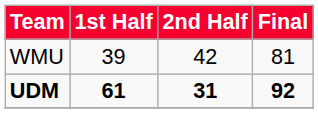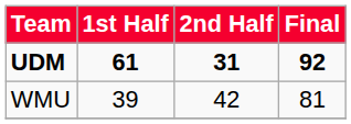 <table class="wikitable" align=right>
 <tr style="background: #F5002F; color: #FFFFFF">
 <td><strong>Team</strong></td>
 <td><strong>1st Half</strong></td>
 <td><strong>2nd Half</strong></td>
 <td><strong>Final</strong></td>
 </tr>
 <tr>
+<td><strong>UDM</strong></td>
+<td align=center><strong>61</strong></td>
+<td align=center><strong>31</strong></td>
+<td align=center><strong>92</strong></td>
+</tr>
+<tr>
 <td>WMU</td>
 <td align=center>39</td>
 <td align=center>42</td>
 <td align=center>81</td>
 </tr>
 <tr>
-<td><strong>UDM</strong></td>
-<td align=center><strong>61</strong></td>
-<td align=center><strong>31</strong></td>
-<td align=center><strong>92</strong></td>
-</tr>
-<tr>
 </tr>
 </table>
